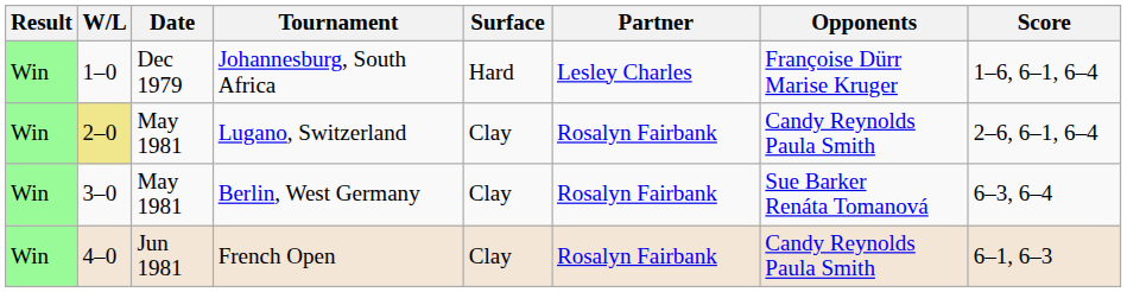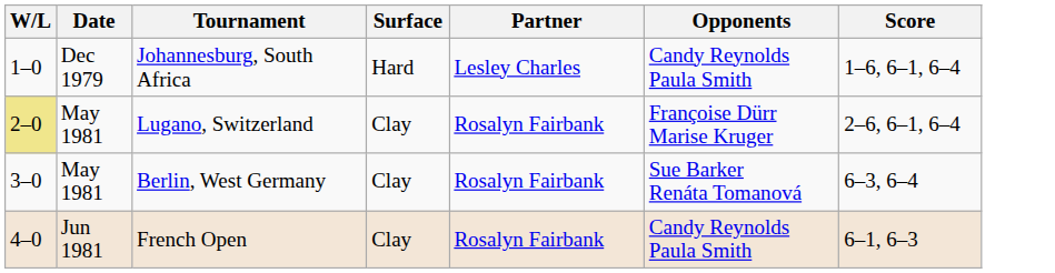 <table class="sortable wikitable">
 <tr>
-<th>Result</th>
 <th style="width:30px" class="unsortable">W/L</th>
 <th style="width:50px">Date</th>
 <th style="width:170px">Tournament</th>
 <th style="width:55px">Surface</th>
 <th style="width:140px">Partner</th>
 <th style="width:140px">Opponents</th>
 <th style="width:100px" class="unsortable">Score</th>
 </tr>
 <tr>
-<td style="background:#98fb98;">Win</td>
 <td>1–0</td>
 <td>Dec 1979</td>
 <td><a href='#'>Johannesburg</a>, South Africa</td>
 <td>Hard</td>
 <td> <a href='#'>Lesley Charles</a></td>
-<td> <a href='#'>Françoise Dürr</a>  <br>  <a href='#'>Marise Kruger</a></td>
+<td> <a href='#'>Candy Reynolds</a> <br>  <a href='#'>Paula Smith</a></td>
 <td>1–6, 6–1, 6–4</td>
 </tr>
 <tr>
-<td style="background:#98fb98;">Win</td>
 <td style="background: khaki;">2–0</td>
 <td>May 1981</td>
 <td><a href='#'>Lugano</a>, Switzerland</td>
 <td>Clay</td>
 <td> <a href='#'>Rosalyn Fairbank</a></td>
-<td> <a href='#'>Candy Reynolds</a> <br>  <a href='#'>Paula Smith</a></td>
+<td> <a href='#'>Françoise Dürr</a>  <br>  <a href='#'>Marise Kruger</a></td>
 <td>2–6, 6–1, 6–4</td>
 </tr>
 <tr>
-<td style="background:#98fb98;">Win</td>
 <td>3–0</td>
 <td>May 1981</td>
 <td><a href='#'>Berlin</a>, West Germany</td>
 <td>Clay</td>
 <td> <a href='#'>Rosalyn Fairbank</a></td>
 <td> <a href='#'>Sue Barker</a> <br>  <a href='#'>Renáta Tomanová</a></td>
 <td>6–3, 6–4</td>
 </tr>
 <tr style="background:#f3e6d7;">
-<td style="background:#98fb98;">Win</td>
 <td>4–0</td>
 <td>Jun 1981</td>
 <td>French Open</td>
 <td>Clay</td>
 <td> <a href='#'>Rosalyn Fairbank</a></td>
 <td> <a href='#'>Candy Reynolds</a> <br>  <a href='#'>Paula Smith</a></td>
 <td>6–1, 6–3</td>
 </tr>
 </table>
